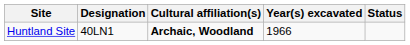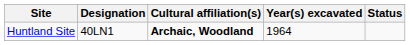 <table class="wikitable">
 <tr>
 <th>Site</th>
 <th>Designation</th>
 <th>Cultural affiliation(s)</th>
 <th>Year(s) excavated</th>
 <th>Status</th>
 </tr>
 <tr>
 <td><a href='#'>Huntland Site</a></td>
 <td>40LN1</td>
 <td><strong>Archaic, Woodland</strong></td>
-<td>1966</td>
+<td>1964</td>
 <td></td>
 </tr>
 </table>
